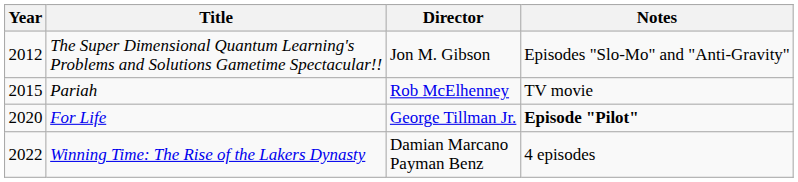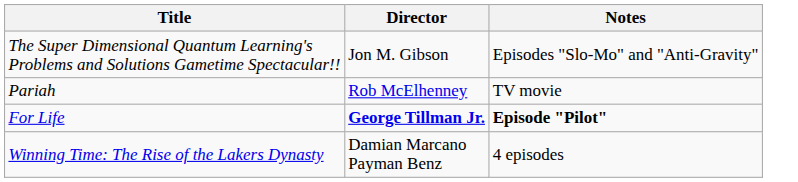 <table class="wikitable">
 <tr>
-<th>Year</th>
 <th>Title</th>
 <th>Director</th>
 <th>Notes</th>
 </tr>
 <tr>
-<td>2012</td>
 <td><em>The Super Dimensional Quantum Learning's<br>Problems and Solutions Gametime Spectacular!!</em></td>
 <td>Jon M. Gibson</td>
 <td>Episodes "Slo-Mo" and "Anti-Gravity"</td>
 </tr>
 <tr>
-<td>2015</td>
 <td><em>Pariah</em></td>
 <td><a href='#'>Rob McElhenney</a></td>
 <td>TV movie</td>
 </tr>
 <tr>
-<td>2020</td>
 <td><em><a href='#'>For Life</a></em></td>
-<td><a href='#'>George Tillman Jr.</a></td>
+<td><strong><a href='#'>George Tillman Jr.</a></strong></td>
 <td><strong>Episode "Pilot"</strong></td>
 </tr>
 <tr>
-<td>2022</td>
 <td><em><a href='#'>Winning Time: The Rise of the Lakers Dynasty</a></em></td>
 <td>Damian Marcano<br>Payman Benz</td>
 <td>4 episodes</td>
 </tr>
 </table>
